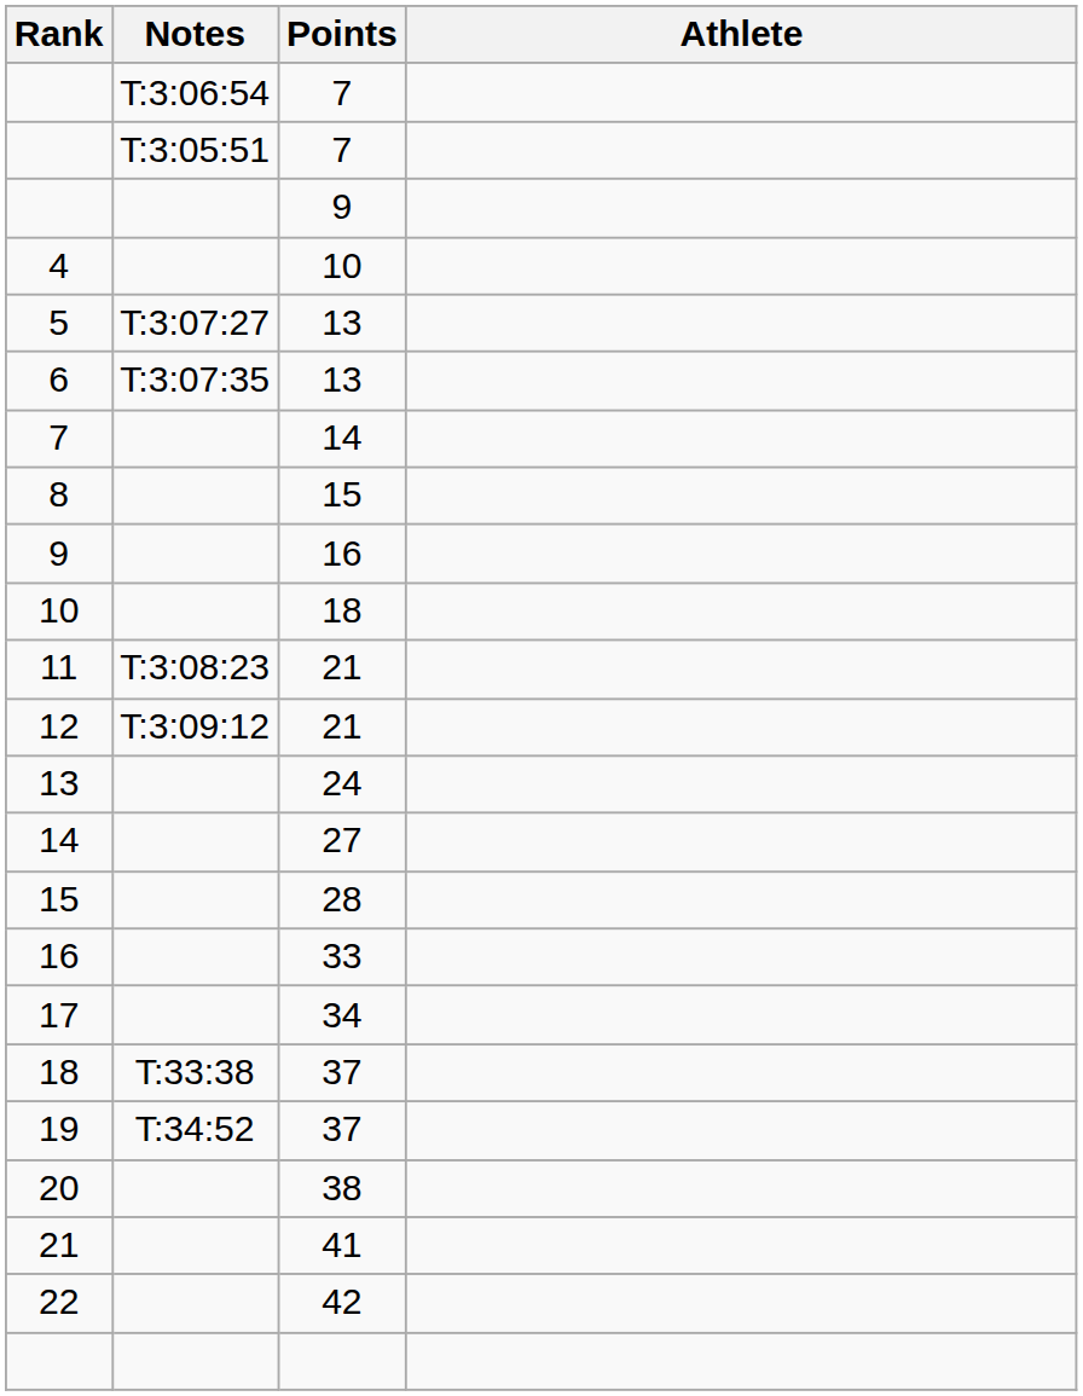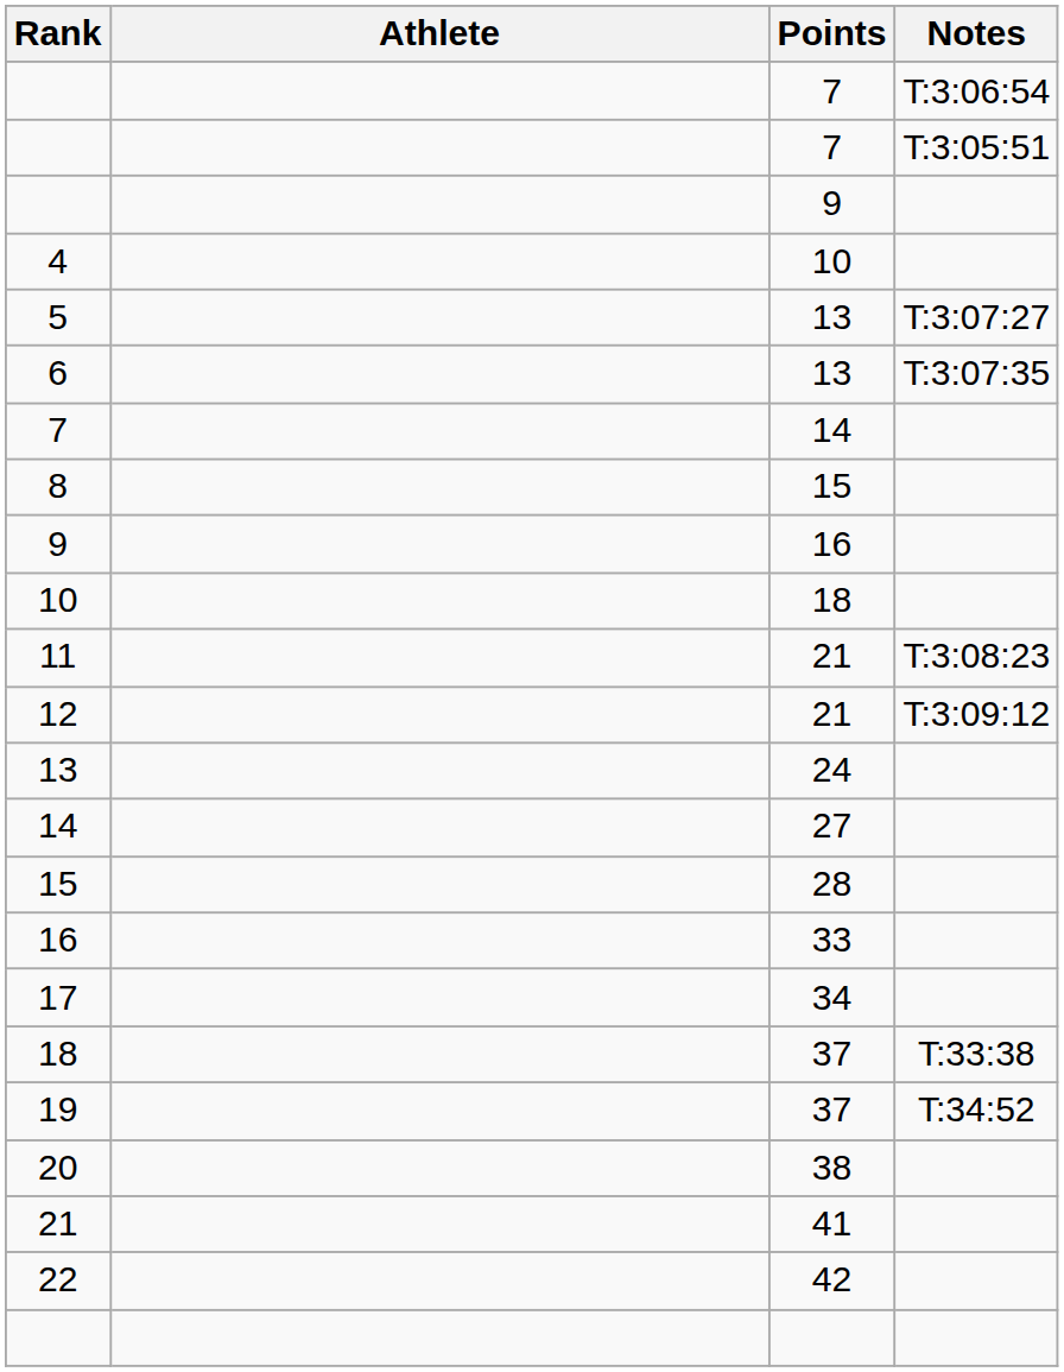 <table class="wikitable" style="text-align:center">
 <tr>
 <th>Rank</th>
+<th Style="width:18em">Athlete</th>
+<th>Points</th>
 <th>Notes</th>
-<th>Points</th>
-<th Style="width:18em">Athlete</th>
 </tr>
 <tr>
 <td></td>
+<td style="text-align:left"><br></td>
+<td>7</td>
 <td>T:3:06:54</td>
-<td>7</td>
-<td style="text-align:left"><br></td>
 </tr>
 <tr>
 <td></td>
+<td style="text-align:left"><br></td>
+<td>7</td>
 <td>T:3:05:51</td>
-<td>7</td>
-<td style="text-align:left"><br></td>
 </tr>
 <tr>
 <td></td>
+<td style="text-align:left"><br></td>
+<td>9</td>
 <td></td>
-<td>9</td>
-<td style="text-align:left"><br></td>
 </tr>
 <tr>
 <td>4</td>
+<td style="text-align:left"><br></td>
+<td>10</td>
 <td></td>
-<td>10</td>
-<td style="text-align:left"><br></td>
 </tr>
 <tr>
 <td>5</td>
+<td style="text-align:left"><br></td>
+<td>13</td>
 <td>T:3:07:27</td>
-<td>13</td>
-<td style="text-align:left"><br></td>
 </tr>
 <tr>
 <td>6</td>
+<td style="text-align:left"><br></td>
+<td>13</td>
 <td>T:3:07:35</td>
-<td>13</td>
-<td style="text-align:left"><br></td>
 </tr>
 <tr>
 <td>7</td>
+<td style="text-align:left"><br></td>
+<td>14</td>
 <td></td>
-<td>14</td>
-<td style="text-align:left"><br></td>
 </tr>
 <tr>
 <td>8</td>
+<td style="text-align:left"><br></td>
+<td>15</td>
 <td></td>
-<td>15</td>
-<td style="text-align:left"><br></td>
 </tr>
 <tr>
 <td>9</td>
+<td style="text-align:left"><br></td>
+<td>16</td>
 <td></td>
-<td>16</td>
-<td style="text-align:left"><br></td>
 </tr>
 <tr>
 <td>10</td>
+<td style="text-align:left"><br></td>
+<td>18</td>
 <td></td>
-<td>18</td>
-<td style="text-align:left"><br></td>
 </tr>
 <tr>
 <td>11</td>
+<td style="text-align:left"><br></td>
+<td>21</td>
 <td>T:3:08:23</td>
-<td>21</td>
-<td style="text-align:left"><br></td>
 </tr>
 <tr>
 <td>12</td>
+<td style="text-align:left"><br></td>
+<td>21</td>
 <td>T:3:09:12</td>
-<td>21</td>
-<td style="text-align:left"><br></td>
 </tr>
 <tr>
 <td>13</td>
+<td style="text-align:left"><br></td>
+<td>24</td>
 <td></td>
-<td>24</td>
-<td style="text-align:left"><br></td>
 </tr>
 <tr>
 <td>14</td>
+<td style="text-align:left"><br></td>
+<td>27</td>
 <td></td>
-<td>27</td>
-<td style="text-align:left"><br></td>
 </tr>
 <tr>
 <td>15</td>
+<td style="text-align:left"><br></td>
+<td>28</td>
 <td></td>
-<td>28</td>
-<td style="text-align:left"><br></td>
 </tr>
 <tr>
 <td>16</td>
+<td style="text-align:left"><br></td>
+<td>33</td>
 <td></td>
-<td>33</td>
-<td style="text-align:left"><br></td>
 </tr>
 <tr>
 <td>17</td>
+<td style="text-align:left"><br></td>
+<td>34</td>
 <td></td>
-<td>34</td>
-<td style="text-align:left"><br></td>
 </tr>
 <tr>
 <td>18</td>
+<td style="text-align:left"><br></td>
+<td>37</td>
 <td>T:33:38</td>
-<td>37</td>
-<td style="text-align:left"><br></td>
 </tr>
 <tr>
 <td>19</td>
+<td style="text-align:left"><br></td>
+<td>37</td>
 <td>T:34:52</td>
-<td>37</td>
-<td style="text-align:left"><br></td>
 </tr>
 <tr>
 <td>20</td>
+<td style="text-align:left"><br></td>
+<td>38</td>
 <td></td>
-<td>38</td>
-<td style="text-align:left"><br></td>
 </tr>
 <tr>
 <td>21</td>
+<td style="text-align:left"><br></td>
+<td>41</td>
 <td></td>
-<td>41</td>
-<td style="text-align:left"><br></td>
 </tr>
 <tr>
 <td>22</td>
+<td style="text-align:left"><br></td>
+<td>42</td>
 <td></td>
-<td>42</td>
-<td style="text-align:left"><br></td>
 </tr>
 <tr>
 <td></td>
+<td style="text-align:left"><br></td>
 <td></td>
 <td></td>
-<td style="text-align:left"><br></td>
 </tr>
 </table>
